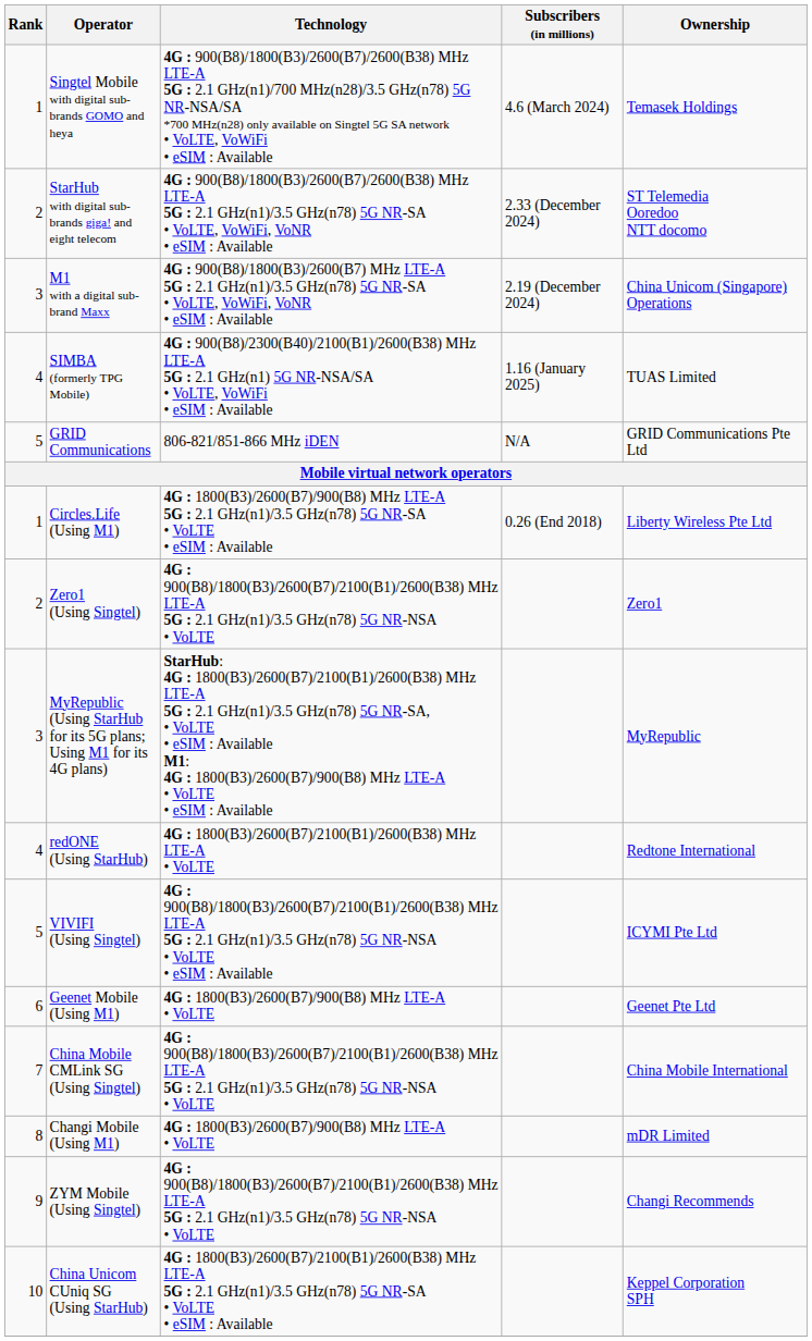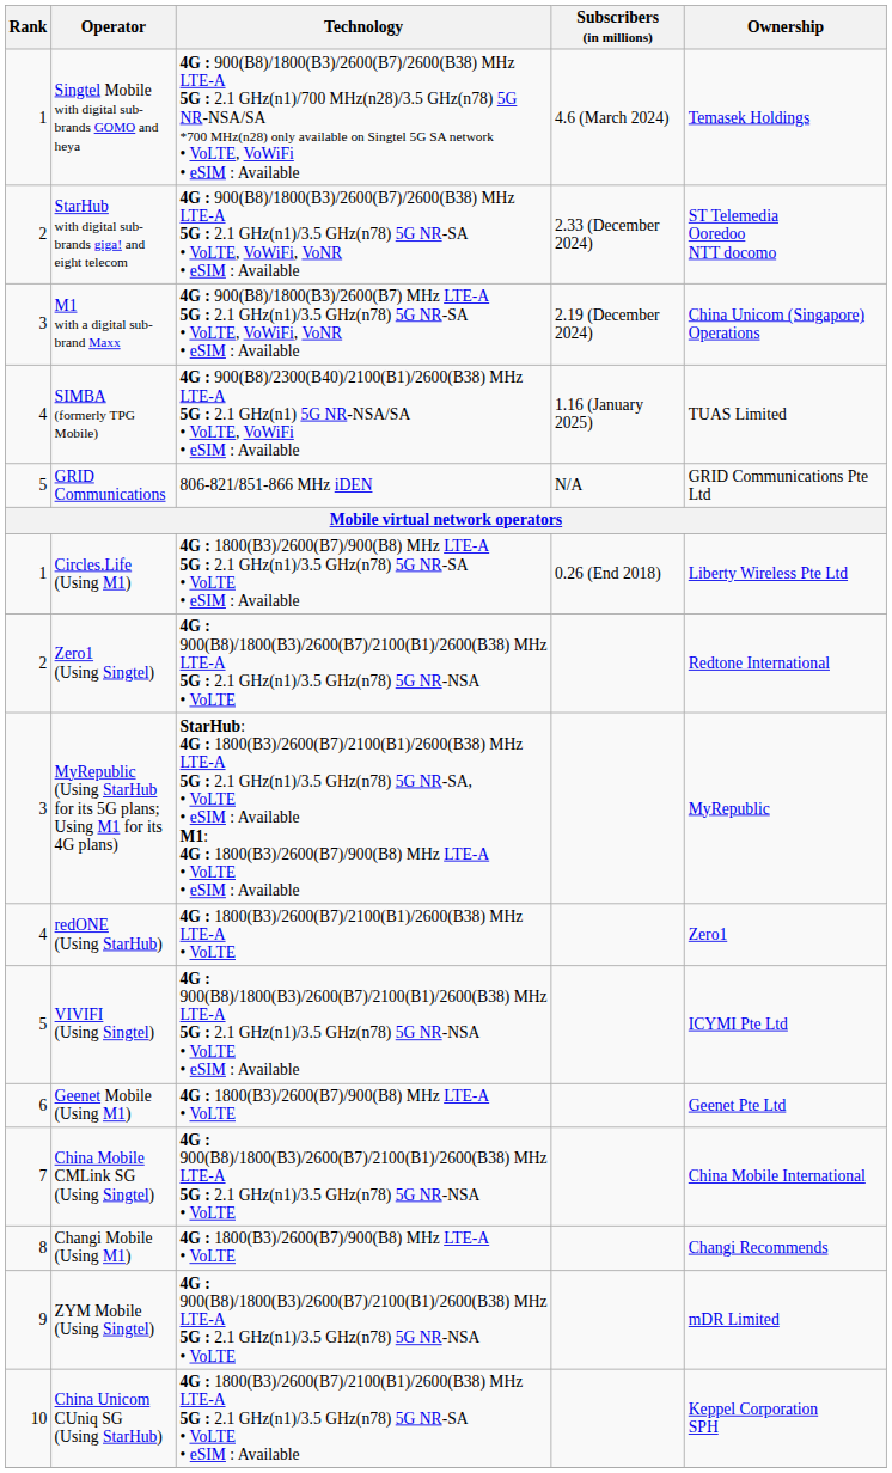 <table class="wikitable">
 <tr>
 <th style="width:3%;">Rank</th>
 <th style="width:15%;">Operator</th>
 <th style="width:30%;">Technology</th>
 <th style="width:20%;">Subscribers<br><small>(in millions)</small></th>
 <th style="width:32%;">Ownership</th>
 </tr>
 <tr>
 <td align=right>1</td>
 <td><a href='#'>Singtel</a> Mobile <br><small>with digital sub-brands <a href='#'>GOMO</a> and heya</small></td>
 <td><strong>4G :</strong> 900(B8)/1800(B3)/2600(B7)/2600(B38) MHz <a href='#'>LTE-A</a><br><strong>5G :</strong> 2.1 GHz(n1)/700 MHz(n28)/3.5 GHz(n78) <a href='#'>5G NR</a>-NSA/SA<br><small>*700 MHz(n28) only available on Singtel 5G SA network</small><br>• <a href='#'>VoLTE</a>, <a href='#'>VoWiFi</a><br>• <a href='#'>eSIM</a>  : Available</td>
 <td>4.6 (March 2024)</td>
 <td><a href='#'>Temasek Holdings</a></td>
 </tr>
 <tr>
 <td align="right">2</td>
 <td><a href='#'>StarHub</a> <br><small>with digital sub-brands <a href='#'>giga!</a> and eight telecom</small></td>
 <td><strong>4G :</strong> 900(B8)/1800(B3)/2600(B7)/2600(B38) MHz <a href='#'>LTE-A</a><br><strong>5G :</strong> 2.1 GHz(n1)/3.5 GHz(n78) <a href='#'>5G NR</a>-SA<br>• <a href='#'>VoLTE</a>, <a href='#'>VoWiFi</a>, <a href='#'>VoNR</a><br>• <a href='#'>eSIM</a>  : Available</td>
 <td>2.33 (December 2024)</td>
 <td><a href='#'>ST Telemedia</a><br><a href='#'>Ooredoo</a><br><a href='#'>NTT docomo</a></td>
 </tr>
 <tr>
 <td align="right">3</td>
 <td><a href='#'>M1</a><br><small>with a digital sub-brand <a href='#'>Maxx</a></small></td>
 <td><strong>4G :</strong> 900(B8)/1800(B3)/2600(B7) MHz <a href='#'>LTE-A</a><br><strong>5G :</strong> 2.1 GHz(n1)/3.5 GHz(n78) <a href='#'>5G NR</a>-SA<br>• <a href='#'>VoLTE</a>, <a href='#'>VoWiFi</a>, <a href='#'>VoNR</a><br>• <a href='#'>eSIM</a>  : Available</td>
 <td>2.19 (December 2024)</td>
 <td><a href='#'>China Unicom (Singapore) Operations</a></td>
 </tr>
 <tr>
 <td align=right>4</td>
 <td><a href='#'>SIMBA</a> <br><small>(formerly TPG Mobile)</small></td>
 <td><strong>4G :</strong> 900(B8)/2300(B40)/2100(B1)/2600(B38) MHz <a href='#'>LTE-A</a><br><strong>5G :</strong> 2.1 GHz(n1) <a href='#'>5G NR</a>-NSA/SA <br>• <a href='#'>VoLTE</a>, <a href='#'>VoWiFi</a><br>• <a href='#'>eSIM</a>  : Available</td>
 <td>1.16 (January 2025)</td>
 <td>TUAS Limited</td>
 </tr>
 <tr>
 <td align=right>5</td>
 <td><a href='#'>GRID Communications</a></td>
 <td>806-821/851-866 MHz <a href='#'>iDEN</a></td>
 <td>N/A</td>
 <td>GRID Communications Pte Ltd</td>
 </tr>
 <tr>
 <th colspan="5" style="text-align:center;"><a href='#'>Mobile virtual network operators</a></th>
 </tr>
 <tr>
 <td style="text-align:right;">1</td>
 <td><a href='#'>Circles.Life</a> (Using <a href='#'>M1</a>)</td>
 <td><strong>4G :</strong> 1800(B3)/2600(B7)/900(B8) MHz <a href='#'>LTE-A</a><br><strong>5G :</strong> 2.1 GHz(n1)/3.5 GHz(n78) <a href='#'>5G NR</a>-SA<br>• <a href='#'>VoLTE</a><br>• <a href='#'>eSIM</a>  : Available</td>
 <td>0.26 (End 2018)</td>
 <td><a href='#'>Liberty Wireless Pte Ltd</a></td>
 </tr>
 <tr>
 <td style="text-align:right;">2</td>
 <td><a href='#'>Zero1</a><br>(Using <a href='#'>Singtel</a>)</td>
 <td><strong>4G :</strong> 900(B8)/1800(B3)/2600(B7)/2100(B1)/2600(B38) MHz <a href='#'>LTE-A</a><br><strong>5G :</strong> 2.1 GHz(n1)/3.5 GHz(n78) <a href='#'>5G NR</a>-NSA<br>• <a href='#'>VoLTE</a></td>
 <td></td>
-<td><a href='#'>Zero1</a></td>
+<td><a href='#'>Redtone International</a></td>
 </tr>
 <tr>
 <td style="text-align:right;">3</td>
 <td><a href='#'>MyRepublic</a> (Using <a href='#'>StarHub</a> for its 5G plans; Using <a href='#'>M1</a> for its 4G plans)</td>
 <td><strong>StarHub</strong>:<br><strong>4G :</strong> 1800(B3)/2600(B7)/2100(B1)/2600(B38) MHz <a href='#'>LTE-A</a><br><strong>5G :</strong> 2.1 GHz(n1)/3.5 GHz(n78) <a href='#'>5G NR</a>-SA,<br>• <a href='#'>VoLTE</a><br>• <a href='#'>eSIM</a>  : Available<br><strong>M1</strong>:<br><strong>4G :</strong> 1800(B3)/2600(B7)/900(B8) MHz <a href='#'>LTE-A</a><br>• <a href='#'>VoLTE</a><br>• <a href='#'>eSIM</a>  : Available</td>
 <td></td>
 <td><a href='#'>MyRepublic</a></td>
 </tr>
 <tr>
 <td style="text-align:right;">4</td>
 <td><a href='#'>redONE</a><br>(Using <a href='#'>StarHub</a>)</td>
 <td><strong>4G :</strong> 1800(B3)/2600(B7)/2100(B1)/2600(B38) MHz <a href='#'>LTE-A</a><br>• <a href='#'>VoLTE</a></td>
 <td></td>
-<td><a href='#'>Redtone International</a></td>
+<td><a href='#'>Zero1</a></td>
 </tr>
 <tr>
 <td style="text-align:right;">5</td>
 <td><a href='#'>VIVIFI</a><br>(Using <a href='#'>Singtel</a>)</td>
 <td><strong>4G :</strong> 900(B8)/1800(B3)/2600(B7)/2100(B1)/2600(B38) MHz <a href='#'>LTE-A</a><br><strong>5G :</strong> 2.1 GHz(n1)/3.5 GHz(n78) <a href='#'>5G NR</a>-NSA<br>• <a href='#'>VoLTE</a><br>• <a href='#'>eSIM</a>  : Available</td>
 <td></td>
 <td><a href='#'>ICYMI Pte Ltd</a></td>
 </tr>
 <tr>
 <td style="text-align:right;">6</td>
 <td><a href='#'>Geenet</a> Mobile (Using <a href='#'>M1</a>)</td>
 <td><strong>4G :</strong> 1800(B3)/2600(B7)/900(B8) MHz <a href='#'>LTE-A</a><br>• <a href='#'>VoLTE</a></td>
 <td></td>
 <td><a href='#'>Geenet Pte Ltd</a></td>
 </tr>
 <tr>
 <td style="text-align:right;">7</td>
 <td><a href='#'>China Mobile</a> CMLink SG (Using <a href='#'>Singtel</a>)</td>
 <td><strong>4G :</strong> 900(B8)/1800(B3)/2600(B7)/2100(B1)/2600(B38) MHz <a href='#'>LTE-A</a><br><strong>5G :</strong> 2.1 GHz(n1)/3.5 GHz(n78) <a href='#'>5G NR</a>-NSA<br>• <a href='#'>VoLTE</a></td>
 <td></td>
 <td><a href='#'>China Mobile International</a></td>
 </tr>
 <tr>
 <td style="text-align:right;">8</td>
 <td>Changi Mobile (Using <a href='#'>M1</a>)</td>
 <td><strong>4G :</strong> 1800(B3)/2600(B7)/900(B8) MHz <a href='#'>LTE-A</a><br>• <a href='#'>VoLTE</a></td>
 <td></td>
-<td><a href='#'>mDR Limited</a></td>
+<td><a href='#'>Changi Recommends</a></td>
 </tr>
 <tr>
 <td style="text-align:right;">9</td>
 <td>ZYM Mobile<br>(Using <a href='#'>Singtel</a>)</td>
 <td><strong>4G :</strong> 900(B8)/1800(B3)/2600(B7)/2100(B1)/2600(B38) MHz <a href='#'>LTE-A</a><br><strong>5G :</strong> 2.1 GHz(n1)/3.5 GHz(n78) <a href='#'>5G NR</a>-NSA<br>• <a href='#'>VoLTE</a></td>
 <td></td>
-<td><a href='#'>Changi Recommends</a></td>
+<td><a href='#'>mDR Limited</a></td>
 </tr>
 <tr>
 <td style="text-align:right;">10</td>
 <td><a href='#'>China Unicom</a> CUniq SG<br>(Using <a href='#'>StarHub</a>)</td>
 <td><strong>4G :</strong> 1800(B3)/2600(B7)/2100(B1)/2600(B38) MHz <a href='#'>LTE-A</a><br><strong>5G :</strong> 2.1 GHz(n1)/3.5 GHz(n78) <a href='#'>5G NR</a>-SA<br>• <a href='#'>VoLTE</a><br>• <a href='#'>eSIM</a>  : Available</td>
 <td></td>
 <td><a href='#'>Keppel Corporation</a><br><a href='#'>SPH</a></td>
 </tr>
 <tr>
 </tr>
 </table>
